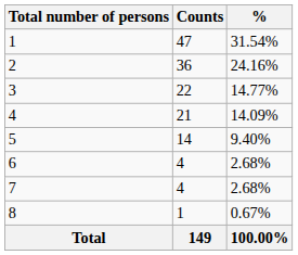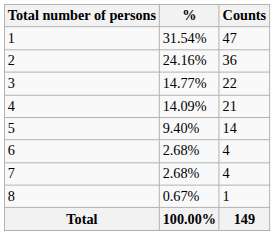 <table class="wikitable sortable">
 <tr>
 <th>Total number of persons</th>
+<th>%</th>
 <th>Counts</th>
-<th>%</th>
 </tr>
 <tr>
 <td>1</td>
+<td>31.54%</td>
 <td>47</td>
-<td>31.54%</td>
 </tr>
 <tr>
 <td>2</td>
+<td>24.16%</td>
 <td>36</td>
-<td>24.16%</td>
 </tr>
 <tr>
 <td>3</td>
+<td>14.77%</td>
 <td>22</td>
-<td>14.77%</td>
 </tr>
 <tr>
 <td>4</td>
+<td>14.09%</td>
 <td>21</td>
-<td>14.09%</td>
 </tr>
 <tr>
 <td>5</td>
+<td>9.40%</td>
 <td>14</td>
-<td>9.40%</td>
 </tr>
 <tr>
 <td>6</td>
+<td>2.68%</td>
 <td>4</td>
-<td>2.68%</td>
 </tr>
 <tr>
 <td>7</td>
+<td>2.68%</td>
 <td>4</td>
-<td>2.68%</td>
 </tr>
 <tr>
 <td>8</td>
+<td>0.67%</td>
 <td>1</td>
-<td>0.67%</td>
 </tr>
 <tr>
 <th>Total</th>
+<th>100.00%</th>
 <th>149</th>
-<th>100.00%</th>
 </tr>
 </table>
